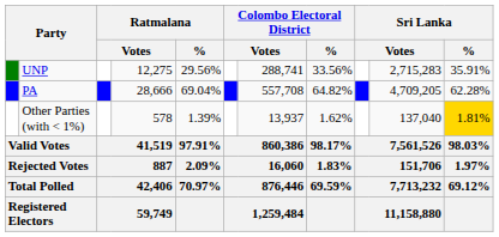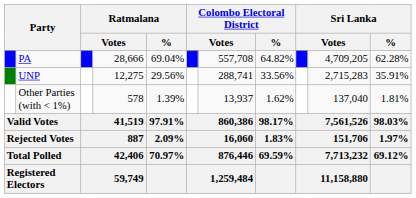 <table class="wikitable">
 <tr>
 <th colspan="2" width="144px"rowspan="2">Party</th>
 <th colspan="3" width="216px">Ratmalana</th>
 <th colspan="3" width="216px"><a href='#'>Colombo Electoral District</a></th>
 <th colspan="3" width="216px">Sri Lanka</th>
 </tr>
 <tr>
 <th colspan="2" width="144px">Votes</th>
 <th>%</th>
 <th colspan="2" width="144px">Votes</th>
 <th>%</th>
 <th colspan="2" width="144px">Votes</th>
 <th>%</th>
 </tr>
 <tr>
+<td style="background-color:blue;" width="10px"></td>
+<td style="text-align:left;"><a href='#'>PA</a></td>
+<td style="background-color:blue;" width="10px"></td>
+<td style="text-align:right;">28,666</td>
+<td style="text-align:right;">69.04%</td>
+<td style="background-color:blue;" width="10px"></td>
+<td style="text-align:right;">557,708</td>
+<td style="text-align:right;">64.82%</td>
+<td style="background-color:blue;" width="10px"></td>
+<td style="text-align:right;">4,709,205</td>
+<td style="text-align:right;">62.28%</td>
+</tr>
+<tr>
 <td style="background-color:green;" width="10px"></td>
 <td style="text-align:left;"><a href='#'>UNP</a></td>
 <td style="background-color:white;" width="10px"></td>
 <td style="text-align:right;">12,275</td>
 <td style="text-align:right;">29.56%</td>
 <td style="background-color:white;" width="10px"></td>
 <td style="text-align:right;">288,741</td>
 <td style="text-align:right;">33.56%</td>
 <td style="background-color:white;" width="10px"></td>
 <td style="text-align:right;">2,715,283</td>
 <td style="text-align:right;">35.91%</td>
 </tr>
 <tr>
-<td style="background-color:blue;" width="10px"></td>
-<td style="text-align:left;"><a href='#'>PA</a></td>
-<td style="background-color:blue;" width="10px"></td>
-<td style="text-align:right;">28,666</td>
-<td style="text-align:right;">69.04%</td>
-<td style="background-color:blue;" width="10px"></td>
-<td style="text-align:right;">557,708</td>
-<td style="text-align:right;">64.82%</td>
-<td style="background-color:blue;" width="10px"></td>
-<td style="text-align:right;">4,709,205</td>
-<td style="text-align:right;">62.28%</td>
-</tr>
-<tr>
 <td style="background-color:white;" width="10px"></td>
 <td style="text-align:left;">Other Parties (with < 1%)</td>
 <td style="background-color:white;" width="10px"></td>
 <td style="text-align:right;">578</td>
 <td style="text-align:right;">1.39%</td>
 <td style="background-color:white;" width="10px"></td>
 <td style="text-align:right;">13,937</td>
 <td style="text-align:right;">1.62%</td>
 <td style="background-color:white;" width="10px"></td>
 <td style="text-align:right;">137,040</td>
-<td style="background: gold; text-align:right;">1.81%</td>
+<td style="text-align:right;">1.81%</td>
 </tr>
 <tr>
 <th colspan="2" width="144px"style="text-align:left;">Valid Votes</th>
 <th style="text-align:right;"colspan="2" width="144px">41,519</th>
 <th style="text-align:right;">97.91%</th>
 <th style="text-align:right;"colspan="2" width="144px">860,386</th>
 <th style="text-align:right;">98.17%</th>
 <th style="text-align:right;"colspan="2" width="144px">7,561,526</th>
 <th style="text-align:right;">98.03%</th>
 </tr>
 <tr>
 <th colspan="2" width="144px"style="text-align:left;">Rejected Votes</th>
 <th style="text-align:right;"colspan="2" width="144px">887</th>
 <th style="text-align:right;">2.09%</th>
 <th style="text-align:right;"colspan="2" width="144px">16,060</th>
 <th style="text-align:right;">1.83%</th>
 <th style="text-align:right;"colspan="2" width="144px">151,706</th>
 <th style="text-align:right;">1.97%</th>
 </tr>
 <tr>
 <th colspan="2" width="144px"style="text-align:left;">Total Polled</th>
 <th style="text-align:right;"colspan="2" width="144px">42,406</th>
 <th style="text-align:right;">70.97%</th>
 <th style="text-align:right;"colspan="2" width="144px">876,446</th>
 <th style="text-align:right;">69.59%</th>
 <th style="text-align:right;"colspan="2" width="144px">7,713,232</th>
 <th style="text-align:right;">69.12%</th>
 </tr>
 <tr>
 <th colspan="2" width="144px"style="text-align:left;">Registered Electors</th>
 <th style="text-align:right;"colspan="2" width="144px">59,749</th>
 <th></th>
 <th style="text-align:right;"colspan="2" width="144px">1,259,484</th>
 <th></th>
 <th style="text-align:right;"colspan="2" width="144px">11,158,880</th>
 <th></th>
 </tr>
 </table>
